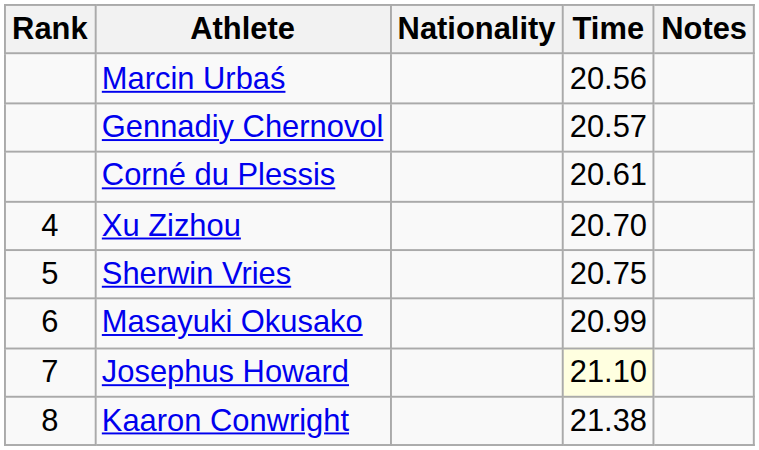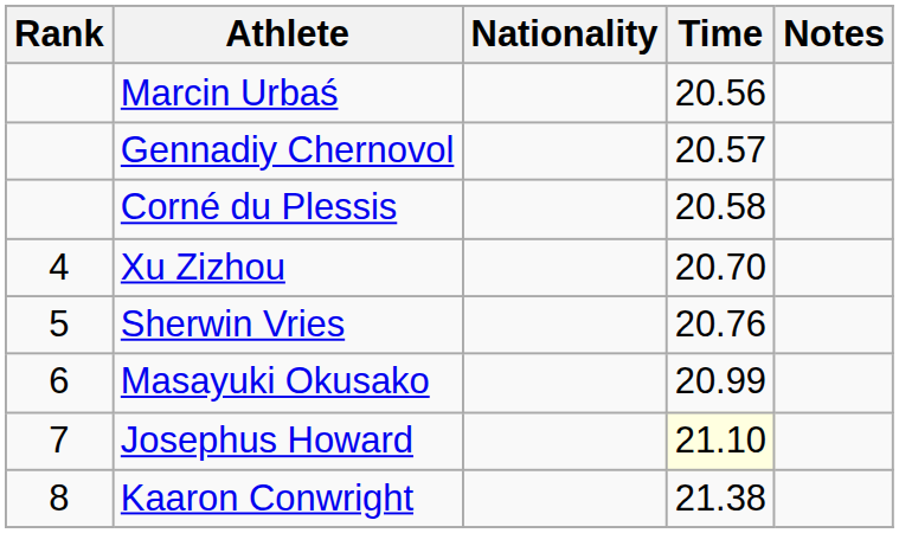 <table class="wikitable sortable" style="text-align:center">
 <tr>
 <th>Rank</th>
 <th>Athlete</th>
 <th>Nationality</th>
 <th>Time</th>
 <th>Notes</th>
 </tr>
 <tr>
 <td></td>
 <td align=left><a href='#'>Marcin Urbaś</a></td>
 <td align=left></td>
 <td>20.56</td>
 <td></td>
 </tr>
 <tr>
 <td></td>
 <td align=left><a href='#'>Gennadiy Chernovol</a></td>
 <td align=left></td>
 <td>20.57</td>
 <td></td>
 </tr>
 <tr>
 <td></td>
 <td align=left><a href='#'>Corné du Plessis</a></td>
 <td align=left></td>
-<td>20.61</td>
+<td>20.58</td>
 <td></td>
 </tr>
 <tr>
 <td>4</td>
 <td align=left><a href='#'>Xu Zizhou</a></td>
 <td align=left></td>
 <td>20.70</td>
 <td></td>
 </tr>
 <tr>
 <td>5</td>
 <td align=left><a href='#'>Sherwin Vries</a></td>
 <td align=left></td>
-<td>20.75</td>
+<td>20.76</td>
 <td></td>
 </tr>
 <tr>
 <td>6</td>
 <td align=left><a href='#'>Masayuki Okusako</a></td>
 <td align=left></td>
 <td>20.99</td>
 <td></td>
 </tr>
 <tr>
 <td>7</td>
 <td align=left><a href='#'>Josephus Howard</a></td>
 <td align=left></td>
 <td style="background: lightyellow;">21.10</td>
 <td></td>
 </tr>
 <tr>
 <td>8</td>
 <td align=left><a href='#'>Kaaron Conwright</a></td>
 <td align=left></td>
 <td>21.38</td>
 <td></td>
 </tr>
 </table>
